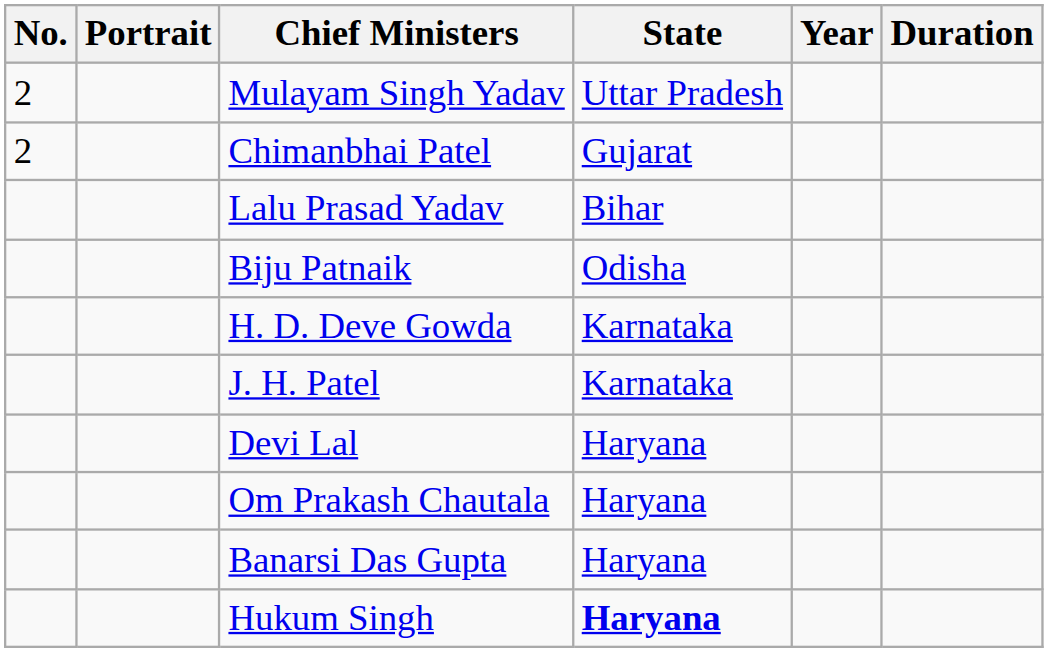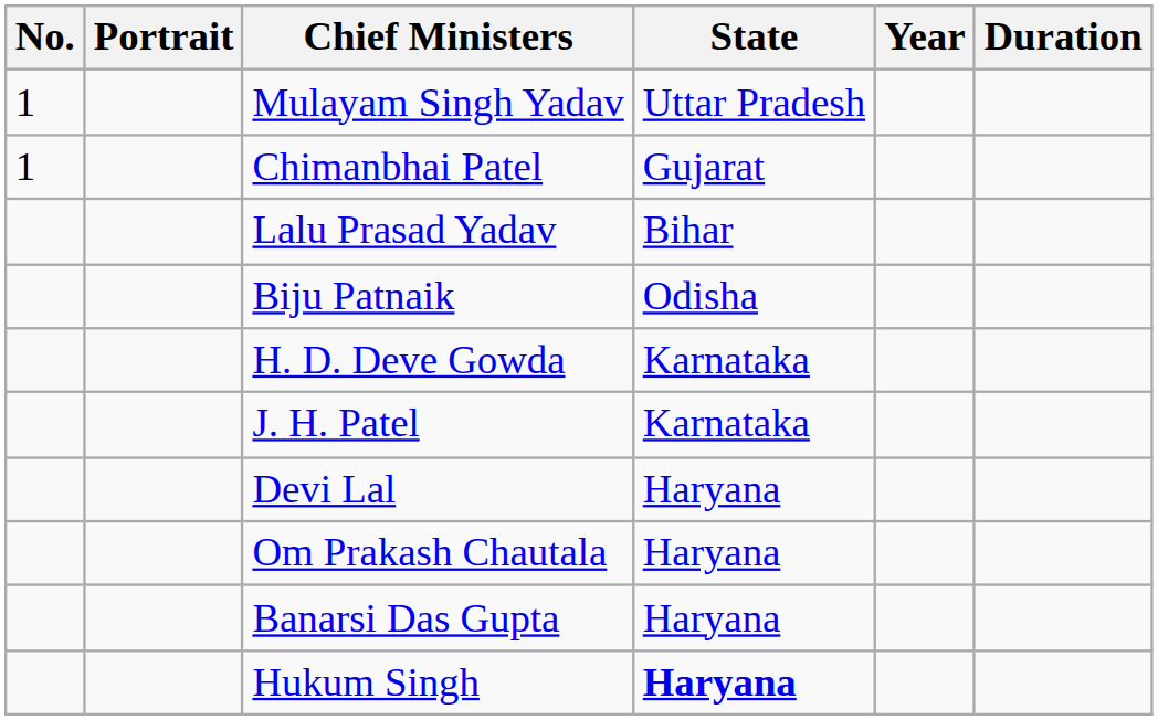 <table class="sortable wikitable">
 <tr>
 <th>No.</th>
 <th>Portrait</th>
 <th>Chief Ministers</th>
 <th>State</th>
 <th>Year</th>
 <th>Duration</th>
 </tr>
 <tr>
-<td>2</td>
+<td>1</td>
 <td></td>
 <td><a href='#'>Mulayam Singh Yadav</a></td>
 <td><a href='#'>Uttar Pradesh</a></td>
 <td></td>
 <td></td>
 </tr>
 <tr>
-<td>2</td>
+<td>1</td>
 <td></td>
 <td><a href='#'>Chimanbhai Patel</a></td>
 <td><a href='#'>Gujarat</a></td>
 <td></td>
 <td></td>
 </tr>
 <tr>
 <td></td>
 <td></td>
 <td><a href='#'>Lalu Prasad Yadav</a></td>
 <td><a href='#'>Bihar</a></td>
 <td></td>
 <td></td>
 </tr>
 <tr>
 <td></td>
 <td></td>
 <td><a href='#'>Biju Patnaik</a></td>
 <td><a href='#'>Odisha</a></td>
 <td></td>
 <td></td>
 </tr>
 <tr>
 <td></td>
 <td></td>
 <td><a href='#'>H. D. Deve Gowda</a></td>
 <td><a href='#'>Karnataka</a></td>
 <td></td>
 <td></td>
 </tr>
 <tr>
 <td></td>
 <td></td>
 <td><a href='#'>J. H. Patel</a></td>
 <td><a href='#'>Karnataka</a></td>
 <td></td>
 <td></td>
 </tr>
 <tr>
 <td></td>
 <td></td>
 <td><a href='#'>Devi Lal</a></td>
 <td><a href='#'>Haryana</a></td>
 <td></td>
 <td></td>
 </tr>
 <tr>
 <td></td>
 <td></td>
 <td><a href='#'>Om Prakash Chautala</a></td>
 <td><a href='#'>Haryana</a></td>
 <td></td>
 <td></td>
 </tr>
 <tr>
 <td></td>
 <td></td>
 <td><a href='#'>Banarsi Das Gupta</a></td>
 <td><a href='#'>Haryana</a></td>
 <td></td>
 <td></td>
 </tr>
 <tr>
 <td></td>
 <td></td>
 <td><a href='#'>Hukum Singh</a></td>
 <td><strong><a href='#'>Haryana</a></strong></td>
 <td></td>
 <td></td>
 </tr>
 </table>
